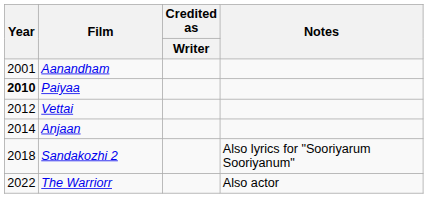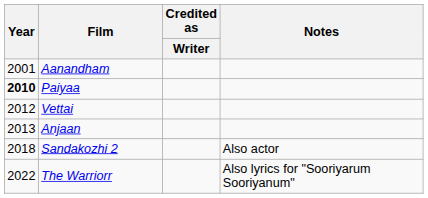 <table class="wikitable sortable">
 <tr>
 <th rowspan="2" style="width:35px;">Year</th>
 <th rowspan="2" style="width:150px;">Film</th>
 <th>Credited as</th>
 <th rowspan="2"  style="text-align:center; width:250px;" class="unsortable">Notes</th>
 </tr>
 <tr>
 <th width=65>Writer</th>
 </tr>
 <tr>
 <td>2001</td>
 <td><em><a href='#'>Aanandham</a></em></td>
 <td></td>
 <td></td>
 </tr>
 <tr>
 <td><strong>2010</strong></td>
 <td><em><a href='#'>Paiyaa</a></em></td>
 <td></td>
 <td></td>
 </tr>
 <tr>
 <td>2012</td>
 <td><em><a href='#'>Vettai</a></em></td>
 <td></td>
 <td></td>
 </tr>
 <tr>
-<td>2014</td>
+<td>2013</td>
 <td><em><a href='#'>Anjaan</a></em></td>
 <td></td>
 <td></td>
 </tr>
 <tr>
 <td>2018</td>
 <td><em><a href='#'>Sandakozhi 2</a></em></td>
 <td></td>
-<td>Also lyrics for "Sooriyarum Sooriyanum"</td>
+<td>Also actor</td>
 </tr>
 <tr>
 <td>2022</td>
 <td><em><a href='#'>The Warriorr</a></em></td>
 <td></td>
-<td>Also actor</td>
+<td>Also lyrics for "Sooriyarum Sooriyanum"</td>
 </tr>
 </table>
